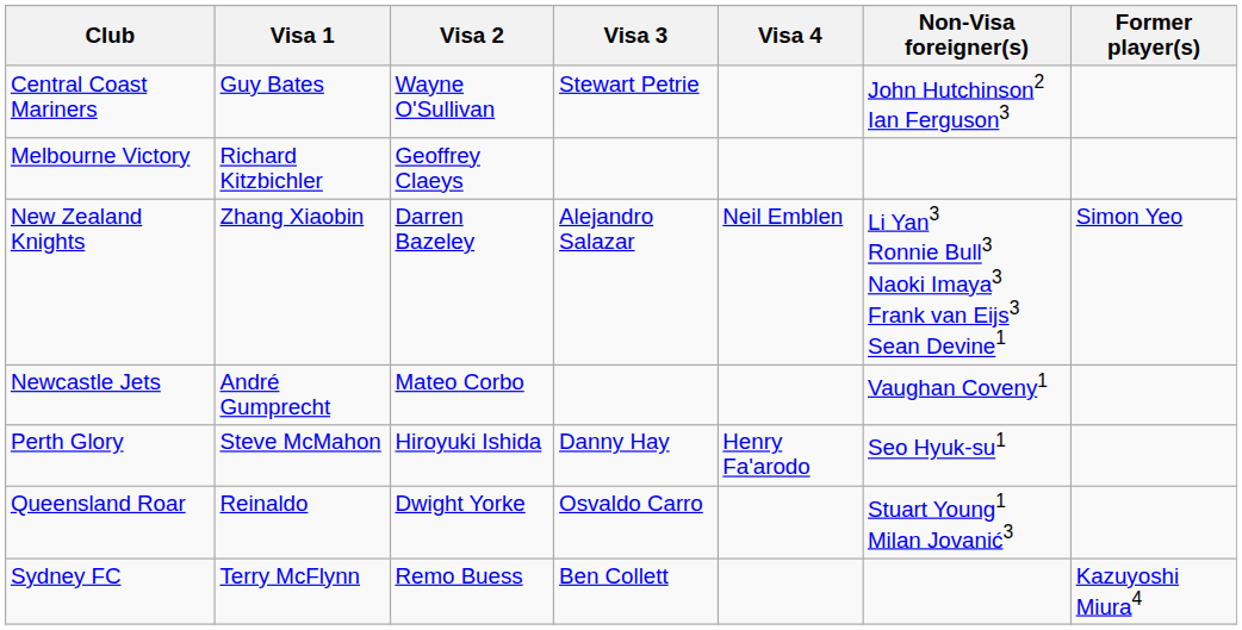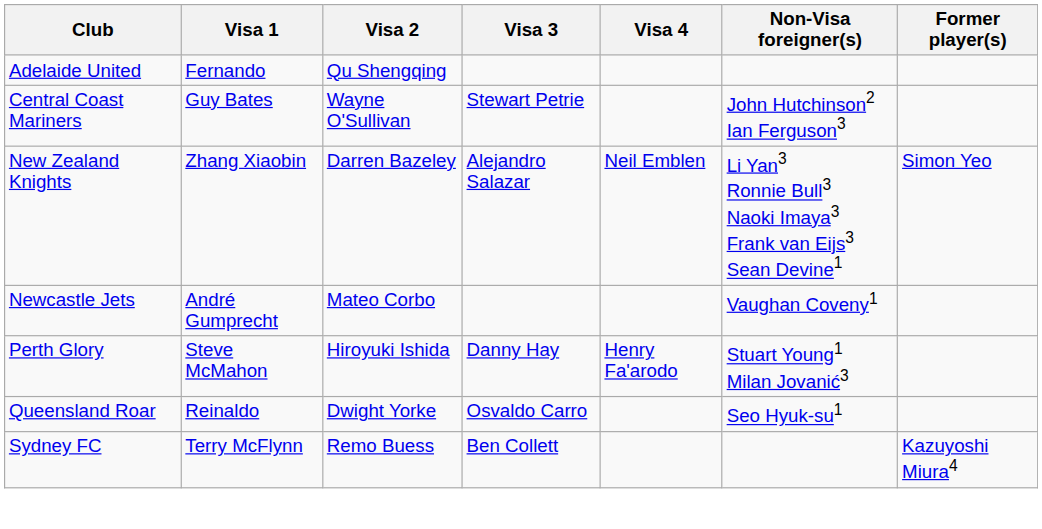 <table class="wikitable" style="width:100%">
 <tr>
 <th>Club</th>
 <th>Visa 1</th>
 <th>Visa 2</th>
 <th>Visa 3</th>
 <th>Visa 4</th>
 <th>Non-Visa foreigner(s)</th>
 <th>Former player(s)</th>
 </tr>
 <tr style="vertical-align:top;">
+<td><a href='#'>Adelaide United</a></td>
+<td> <a href='#'>Fernando</a></td>
+<td> <a href='#'>Qu Shengqing</a></td>
+<td></td>
+<td></td>
+<td></td>
+<td></td>
+</tr>
+<tr style="vertical-align:top;">
 <td><a href='#'>Central Coast Mariners</a></td>
 <td> <a href='#'>Guy Bates</a></td>
 <td> <a href='#'>Wayne O'Sullivan</a></td>
 <td> <a href='#'>Stewart Petrie</a></td>
 <td></td>
 <td> <a href='#'>John Hutchinson</a><sup>2</sup><br> <a href='#'>Ian Ferguson</a><sup>3</sup></td>
-<td></td>
-</tr>
-<tr style="vertical-align:top;">
-<td><a href='#'>Melbourne Victory</a></td>
-<td> <a href='#'>Richard Kitzbichler</a></td>
-<td> <a href='#'>Geoffrey Claeys</a></td>
-<td></td>
-<td></td>
-<td></td>
 <td></td>
 </tr>
 <tr style="vertical-align:top;">
 <td><a href='#'>New Zealand Knights</a></td>
 <td> <a href='#'>Zhang Xiaobin</a></td>
 <td> <a href='#'>Darren Bazeley</a></td>
 <td> <a href='#'>Alejandro Salazar</a></td>
 <td> <a href='#'>Neil Emblen</a></td>
 <td> <a href='#'>Li Yan</a><sup>3</sup><br> <a href='#'>Ronnie Bull</a><sup>3</sup><br> <a href='#'>Naoki Imaya</a><sup>3</sup><br> <a href='#'>Frank van Eijs</a><sup>3</sup><br> <a href='#'>Sean Devine</a><sup>1</sup></td>
 <td> <a href='#'>Simon Yeo</a></td>
 </tr>
 <tr style="vertical-align:top;">
 <td><a href='#'>Newcastle Jets</a></td>
 <td> <a href='#'>André Gumprecht</a></td>
 <td> <a href='#'>Mateo Corbo</a></td>
 <td></td>
 <td></td>
 <td> <a href='#'>Vaughan Coveny</a><sup>1</sup></td>
 <td></td>
 </tr>
 <tr style="vertical-align:top;">
 <td><a href='#'>Perth Glory</a></td>
 <td> <a href='#'>Steve McMahon</a></td>
 <td> <a href='#'>Hiroyuki Ishida</a></td>
 <td> <a href='#'>Danny Hay</a></td>
 <td> <a href='#'>Henry Fa'arodo</a></td>
-<td> <a href='#'>Seo Hyuk-su</a><sup>1</sup></td>
+<td> <a href='#'>Stuart Young</a><sup>1</sup> <br> <a href='#'>Milan Jovanić</a><sup>3</sup></td>
 <td></td>
 </tr>
 <tr style="vertical-align:top;">
 <td><a href='#'>Queensland Roar</a></td>
 <td> <a href='#'>Reinaldo</a></td>
 <td> <a href='#'>Dwight Yorke</a></td>
 <td> <a href='#'>Osvaldo Carro</a></td>
 <td></td>
-<td> <a href='#'>Stuart Young</a><sup>1</sup> <br> <a href='#'>Milan Jovanić</a><sup>3</sup></td>
+<td> <a href='#'>Seo Hyuk-su</a><sup>1</sup></td>
 <td></td>
 </tr>
 <tr style="vertical-align:top;">
 <td><a href='#'>Sydney FC</a></td>
 <td> <a href='#'>Terry McFlynn</a></td>
 <td> <a href='#'>Remo Buess</a></td>
 <td> <a href='#'>Ben Collett</a></td>
 <td></td>
 <td></td>
 <td> <a href='#'>Kazuyoshi Miura</a><sup>4</sup></td>
 </tr>
 </table>
